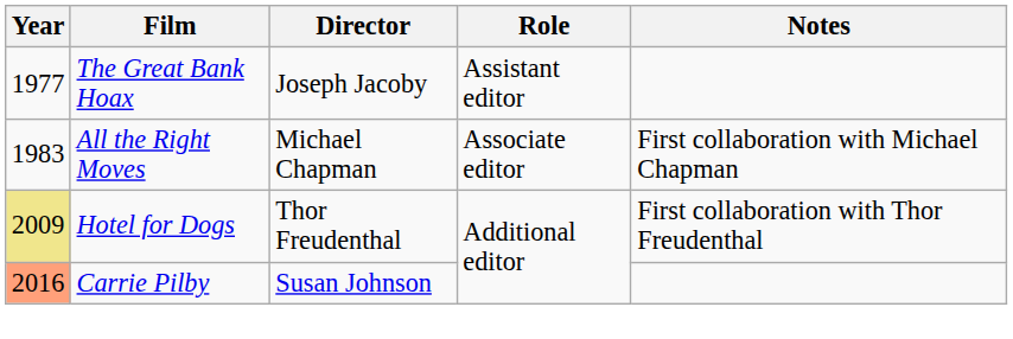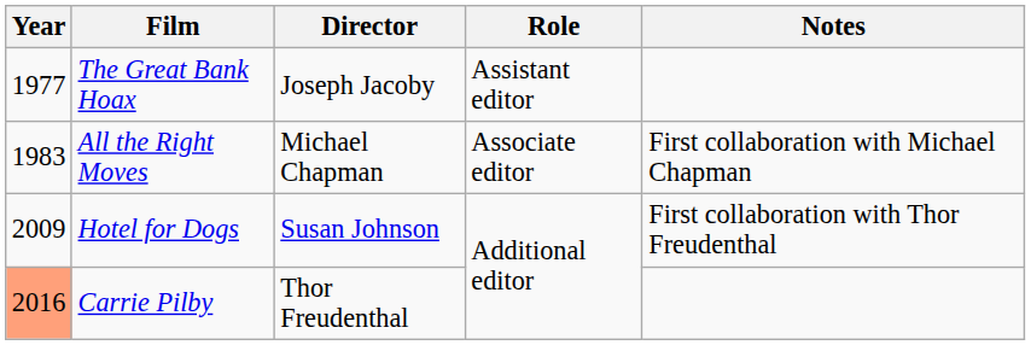 <table class="wikitable">
 <tr>
 <th>Year</th>
 <th>Film</th>
 <th>Director</th>
 <th>Role</th>
 <th>Notes</th>
 </tr>
 <tr>
 <td>1977</td>
 <td><em><a href='#'>The Great Bank Hoax</a></em></td>
 <td>Joseph Jacoby</td>
 <td>Assistant editor</td>
 <td></td>
 </tr>
 <tr>
 <td>1983</td>
 <td><em><a href='#'>All the Right Moves</a></em></td>
 <td>Michael Chapman</td>
 <td>Associate editor</td>
 <td>First collaboration with Michael Chapman</td>
 </tr>
 <tr>
-<td style="background: khaki;">2009</td>
+<td>2009</td>
 <td><em><a href='#'>Hotel for Dogs</a></em></td>
-<td>Thor Freudenthal</td>
+<td><a href='#'>Susan Johnson</a></td>
 <td rowspan=2>Additional editor</td>
 <td>First collaboration with Thor Freudenthal</td>
 </tr>
 <tr>
 <td style="background: lightsalmon;">2016</td>
 <td><em><a href='#'>Carrie Pilby</a></em></td>
-<td><a href='#'>Susan Johnson</a></td>
+<td>Thor Freudenthal</td>
 <td></td>
 </tr>
 </table>
